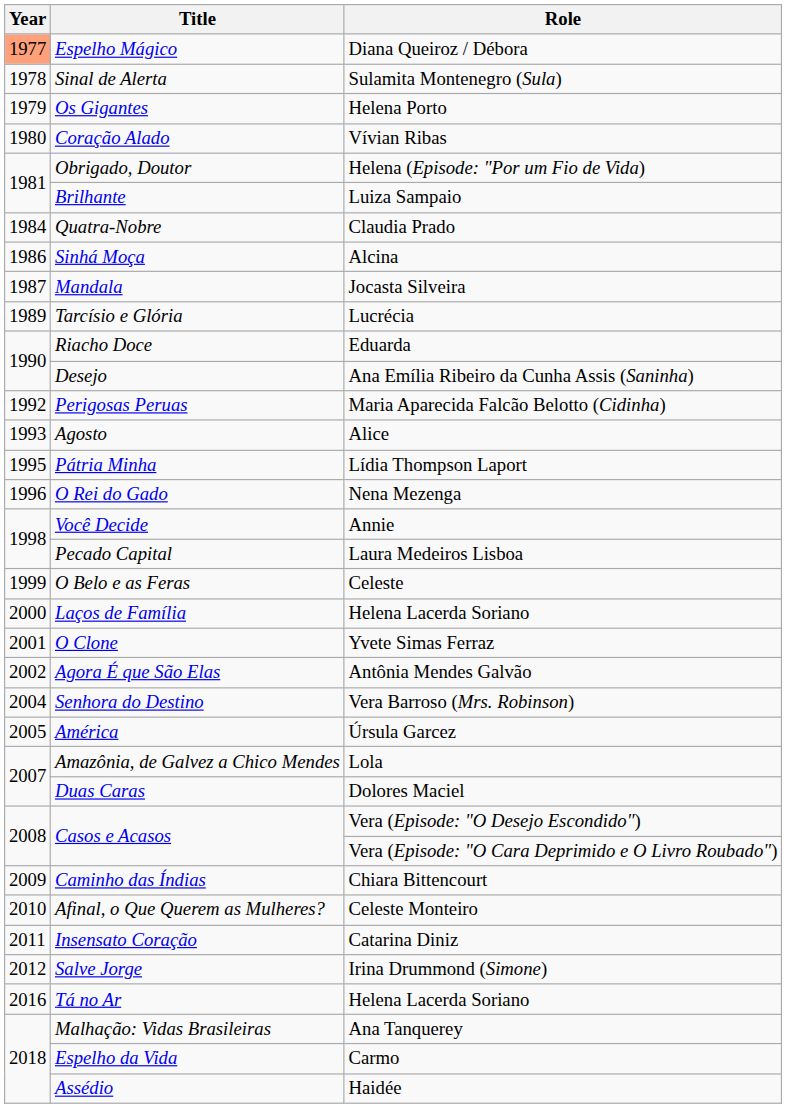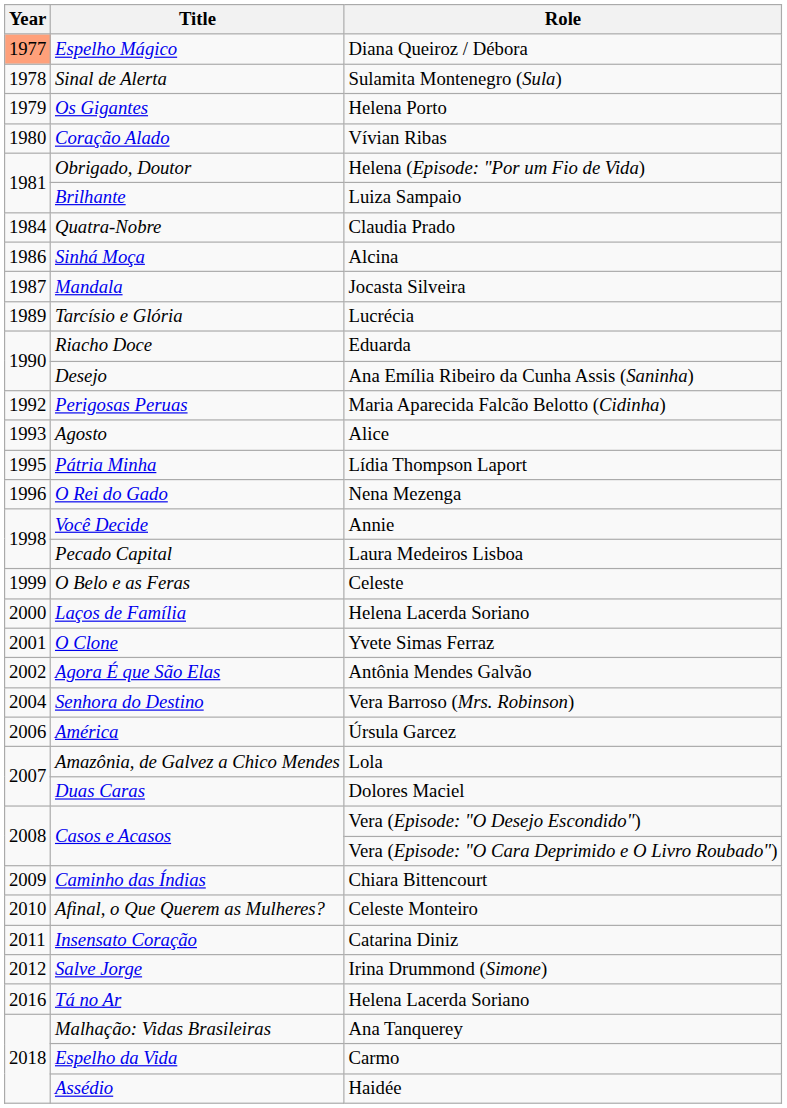 <table class="wikitable">
 <tr>
 <th>Year</th>
 <th>Title</th>
 <th>Role</th>
 </tr>
 <tr>
 <td style="background: lightsalmon;">1977</td>
 <td><em><a href='#'>Espelho Mágico</a></em></td>
 <td>Diana Queiroz / Débora</td>
 </tr>
 <tr>
 <td>1978</td>
 <td><em>Sinal de Alerta</em></td>
 <td>Sulamita Montenegro (<em>Sula</em>)</td>
 </tr>
 <tr>
 <td>1979</td>
 <td><em><a href='#'>Os Gigantes</a></em></td>
 <td>Helena Porto</td>
 </tr>
 <tr>
 <td>1980</td>
 <td><em><a href='#'>Coração Alado</a></em></td>
 <td>Vívian Ribas</td>
 </tr>
 <tr>
 <td rowspan="2">1981</td>
 <td><em>Obrigado, Doutor</em></td>
 <td>Helena (<em>Episode: "Por um Fio de Vida</em>)</td>
 </tr>
 <tr>
 <td><em><a href='#'>Brilhante</a></em></td>
 <td>Luiza Sampaio</td>
 </tr>
 <tr>
 <td>1984</td>
 <td><em>Quatra-Nobre</em></td>
 <td>Claudia Prado</td>
 </tr>
 <tr>
 <td>1986</td>
 <td><em><a href='#'>Sinhá Moça</a></em></td>
 <td>Alcina</td>
 </tr>
 <tr>
 <td>1987</td>
 <td><em><a href='#'>Mandala</a></em></td>
 <td>Jocasta Silveira</td>
 </tr>
 <tr>
 <td>1989</td>
 <td><em>Tarcísio e Glória</em></td>
 <td>Lucrécia</td>
 </tr>
 <tr>
 <td rowspan="2">1990</td>
 <td><em>Riacho Doce</em></td>
 <td>Eduarda</td>
 </tr>
 <tr>
 <td><em>Desejo</em></td>
 <td>Ana Emília Ribeiro da Cunha Assis (<em>Saninha</em>)</td>
 </tr>
 <tr>
 <td>1992</td>
 <td><em><a href='#'>Perigosas Peruas</a></em></td>
 <td>Maria Aparecida Falcão Belotto (<em>Cidinha</em>)</td>
 </tr>
 <tr>
 <td>1993</td>
 <td><em>Agosto</em></td>
 <td>Alice</td>
 </tr>
 <tr>
 <td>1995</td>
 <td><em><a href='#'>Pátria Minha</a></em></td>
 <td>Lídia Thompson Laport</td>
 </tr>
 <tr>
 <td>1996</td>
 <td><em><a href='#'>O Rei do Gado</a></em></td>
 <td>Nena Mezenga</td>
 </tr>
 <tr>
 <td rowspan="2">1998</td>
 <td><em><a href='#'>Você Decide</a></em></td>
 <td>Annie</td>
 </tr>
 <tr>
 <td><em>Pecado Capital</em></td>
 <td>Laura Medeiros Lisboa</td>
 </tr>
 <tr>
 <td>1999</td>
 <td><em>O Belo e as Feras</em></td>
 <td>Celeste</td>
 </tr>
 <tr>
 <td>2000</td>
 <td><em><a href='#'>Laços de Família</a></em></td>
 <td>Helena Lacerda Soriano</td>
 </tr>
 <tr>
 <td>2001</td>
 <td><em><a href='#'>O Clone</a></em></td>
 <td>Yvete Simas Ferraz</td>
 </tr>
 <tr>
 <td>2002</td>
 <td><em><a href='#'>Agora É que São Elas</a></em></td>
 <td>Antônia Mendes Galvão</td>
 </tr>
 <tr>
 <td>2004</td>
 <td><em><a href='#'>Senhora do Destino</a></em></td>
 <td>Vera Barroso (<em>Mrs. Robinson</em>)</td>
 </tr>
 <tr>
-<td>2005</td>
+<td>2006</td>
 <td><em><a href='#'>América</a></em></td>
 <td>Úrsula Garcez</td>
 </tr>
 <tr>
 <td rowspan="2">2007</td>
 <td><em>Amazônia, de Galvez a Chico Mendes</em></td>
 <td>Lola</td>
 </tr>
 <tr>
 <td><em><a href='#'>Duas Caras</a></em></td>
 <td>Dolores Maciel</td>
 </tr>
 <tr>
 <td rowspan=2>2008</td>
 <td rowspan=2><em><a href='#'>Casos e Acasos</a></em></td>
 <td>Vera (<em>Episode: "O Desejo Escondido"</em>)</td>
 </tr>
 <tr>
 <td>Vera (<em>Episode: "O Cara Deprimido e O Livro Roubado"</em>)</td>
 </tr>
 <tr>
 <td>2009</td>
 <td><em><a href='#'>Caminho das Índias</a></em></td>
 <td>Chiara Bittencourt</td>
 </tr>
 <tr>
 <td>2010</td>
 <td><em>Afinal, o Que Querem as Mulheres?</em></td>
 <td>Celeste Monteiro</td>
 </tr>
 <tr>
 <td>2011</td>
 <td><em><a href='#'>Insensato Coração</a></em></td>
 <td>Catarina Diniz</td>
 </tr>
 <tr>
 <td>2012</td>
 <td><em><a href='#'>Salve Jorge</a></em></td>
 <td>Irina Drummond (<em>Simone</em>)</td>
 </tr>
 <tr>
 <td>2016</td>
 <td><em><a href='#'>Tá no Ar</a></em></td>
 <td>Helena Lacerda Soriano</td>
 </tr>
 <tr>
 <td rowspan="3">2018</td>
 <td><em>Malhação: Vidas Brasileiras</em></td>
 <td>Ana Tanquerey</td>
 </tr>
 <tr>
 <td><em><a href='#'>Espelho da Vida</a></em></td>
 <td>Carmo</td>
 </tr>
 <tr>
 <td><em><a href='#'>Assédio</a></em></td>
 <td>Haidée</td>
 </tr>
 </table>
